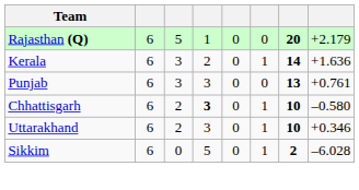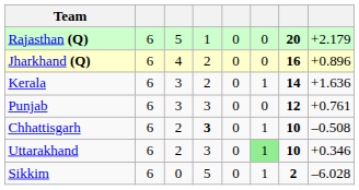 <table class="wikitable" style="text-align:center">
 <tr>
 <th style="width:140px;">Team</th>
 <th style="width:25px;"></th>
 <th style="width:25px;"></th>
 <th style="width:25px;"></th>
 <th style="width:25px;"></th>
 <th style="width:25px;"></th>
 <th style="width:25px;"></th>
 <th style="width:40px;"></th>
 </tr>
 <tr style="background:#cfc;">
 <td style="text-align:left"><a href='#'>Rajasthan</a> <strong>(Q)</strong></td>
 <td>6</td>
 <td>5</td>
 <td>1</td>
 <td>0</td>
 <td>0</td>
 <td><strong>20</strong></td>
 <td>+2.179</td>
 </tr>
+<tr style="background:#ffc;">
+<td style="text-align:left"><a href='#'>Jharkhand</a> <strong>(Q)</strong></td>
+<td>6</td>
+<td>4</td>
+<td>2</td>
+<td>0</td>
+<td>0</td>
+<td><strong>16</strong></td>
+<td>+0.896</td>
+</tr>
 <tr>
 <td style="text-align:left"><a href='#'>Kerala</a></td>
 <td>6</td>
 <td>3</td>
 <td>2</td>
 <td>0</td>
 <td>1</td>
 <td><strong>14</strong></td>
 <td>+1.636</td>
 </tr>
 <tr>
 <td style="text-align:left"><a href='#'>Punjab</a></td>
 <td>6</td>
 <td>3</td>
 <td>3</td>
 <td>0</td>
 <td>0</td>
-<td><strong>13</strong></td>
+<td><strong>12</strong></td>
 <td>+0.761</td>
 </tr>
 <tr>
 <td style="text-align:left"><a href='#'>Chhattisgarh</a></td>
 <td>6</td>
 <td>2</td>
 <td><strong>3</strong></td>
 <td>0</td>
 <td>1</td>
 <td><strong>10</strong></td>
-<td>–0.580</td>
+<td>–0.508</td>
 </tr>
 <tr>
 <td style="text-align:left"><a href='#'>Uttarakhand</a></td>
 <td>6</td>
 <td>2</td>
 <td>3</td>
 <td>0</td>
-<td>1</td>
+<td style="background: lightgreen;">1</td>
 <td><strong>10</strong></td>
 <td>+0.346</td>
 </tr>
 <tr>
 <td style="text-align:left"><a href='#'>Sikkim</a></td>
 <td>6</td>
 <td>0</td>
 <td>5</td>
 <td>0</td>
 <td>1</td>
 <td><strong>2</strong></td>
 <td>–6.028</td>
 </tr>
 </table>
